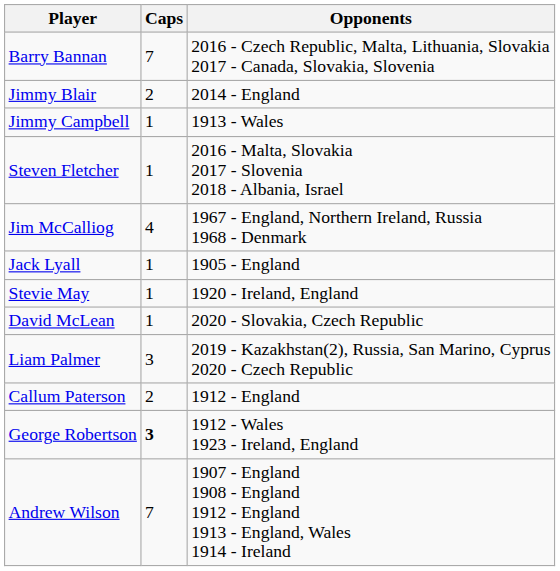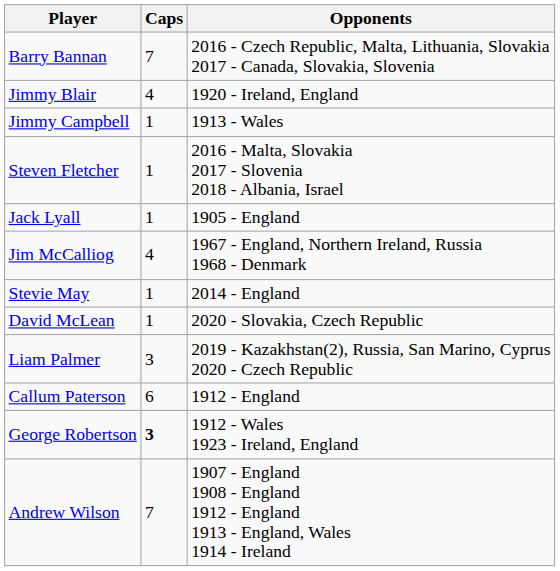 <table class="wikitable">
 <tr>
 <th>Player</th>
 <th>Caps</th>
 <th>Opponents</th>
 </tr>
 <tr>
 <td><a href='#'>Barry Bannan</a></td>
 <td>7</td>
 <td>2016 - Czech Republic, Malta, Lithuania, Slovakia<br>2017 - Canada, Slovakia, Slovenia</td>
 </tr>
 <tr>
 <td><a href='#'>Jimmy Blair</a></td>
-<td>2</td>
-<td>2014 - England</td>
+<td>4</td>
+<td>1920 - Ireland, England</td>
 </tr>
 <tr>
 <td><a href='#'>Jimmy Campbell</a></td>
 <td>1</td>
 <td>1913 - Wales</td>
 </tr>
 <tr>
 <td><a href='#'>Steven Fletcher</a></td>
 <td>1</td>
 <td>2016 - Malta, Slovakia<br>2017 - Slovenia<br>2018 - Albania, Israel</td>
 </tr>
 <tr>
+<td><a href='#'>Jack Lyall</a></td>
+<td>1</td>
+<td>1905 - England</td>
+</tr>
+<tr>
 <td><a href='#'>Jim McCalliog</a></td>
 <td>4</td>
 <td>1967 - England, Northern Ireland, Russia<br>1968 - Denmark</td>
 </tr>
 <tr>
-<td><a href='#'>Jack Lyall</a></td>
-<td>1</td>
-<td>1905 - England</td>
-</tr>
-<tr>
 <td><a href='#'>Stevie May</a></td>
 <td>1</td>
-<td>1920 - Ireland, England</td>
+<td>2014 - England</td>
 </tr>
 <tr>
 <td><a href='#'>David McLean</a></td>
 <td>1</td>
 <td>2020 - Slovakia, Czech Republic</td>
 </tr>
 <tr>
 <td><a href='#'>Liam Palmer</a></td>
 <td>3</td>
 <td>2019 - Kazakhstan(2), Russia, San Marino, Cyprus<br>2020 - Czech Republic</td>
 </tr>
 <tr>
 <td><a href='#'>Callum Paterson</a></td>
-<td>2</td>
+<td>6</td>
 <td>1912 - England</td>
 </tr>
 <tr>
 <td><a href='#'>George Robertson</a></td>
 <td><strong>3</strong></td>
 <td>1912 - Wales<br>1923 - Ireland, England</td>
 </tr>
 <tr>
 <td><a href='#'>Andrew Wilson</a></td>
 <td>7</td>
 <td>1907 - England<br>1908 - England<br>1912 - England<br>1913 - England, Wales<br>1914 - Ireland</td>
 </tr>
 </table>
